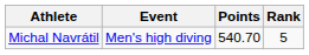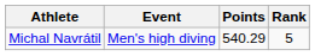 <table class=wikitable style="font-size:90%;">
 <tr>
 <th>Athlete</th>
 <th>Event</th>
 <th>Points</th>
 <th>Rank</th>
 </tr>
 <tr align=center>
 <td align=left><a href='#'>Michal Navrátil</a></td>
 <td align=left><a href='#'>Men's high diving</a></td>
-<td>540.70</td>
+<td>540.29</td>
 <td>5</td>
 </tr>
 </table>
